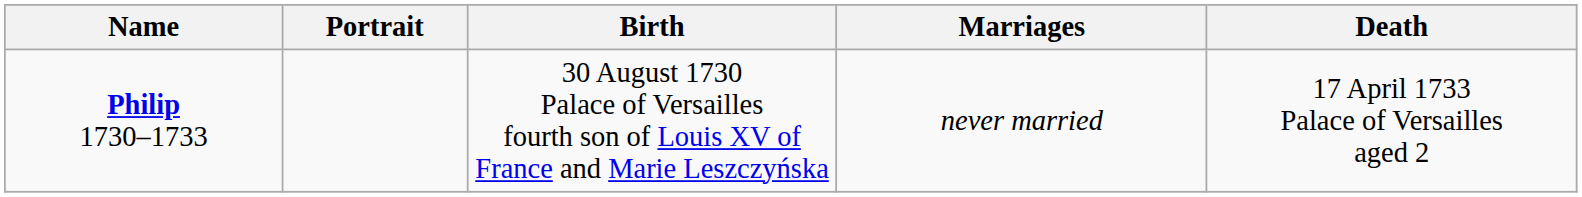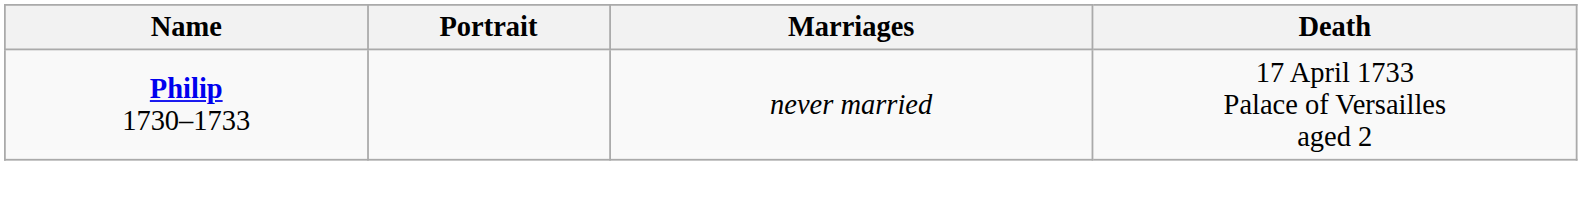 <table style="text-align:center; width:100%" class="wikitable">
 <tr>
 <th style="width:15%;">Name</th>
 <th style="width:10%;">Portrait</th>
-<th style="width:20%;">Birth</th>
 <th style="width:20%;">Marriages</th>
 <th style="width:20%;">Death</th>
 </tr>
 <tr>
 <td width=auto><strong><a href='#'>Philip</a></strong><br>1730–1733</td>
 <td></td>
-<td>30 August 1730<br>Palace of Versailles<br>fourth son of <a href='#'>Louis XV of France</a> and <a href='#'>Marie Leszczyńska</a></td>
 <td><em>never married</em></td>
 <td>17 April 1733<br>Palace of Versailles<br>aged 2</td>
 </tr>
 </table>
